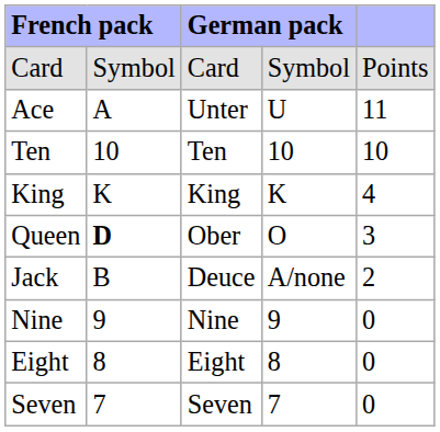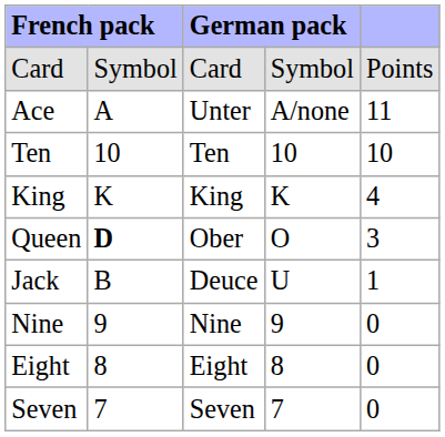 <table class="wikitable"  style="background-color:white">
 <tr style="background:#B3B7FF">
 <td colspan="2"><strong>French pack</strong></td>
 <td colspan="2"><strong>German pack</strong></td>
 <td> </td>
 </tr>
 <tr style="background-color:#E3E3E3">
 <td>Card</td>
 <td>Symbol</td>
 <td>Card</td>
 <td>Symbol</td>
 <td>Points</td>
 </tr>
 <tr>
 <td>Ace</td>
 <td>A</td>
 <td>Unter</td>
-<td>U</td>
+<td>A/none</td>
 <td>11</td>
 </tr>
 <tr>
 <td>Ten</td>
 <td>10</td>
 <td>Ten</td>
 <td>10</td>
 <td>10</td>
 </tr>
 <tr>
 <td>King</td>
 <td>K</td>
 <td>King</td>
 <td>K</td>
 <td>4</td>
 </tr>
 <tr>
 <td>Queen</td>
 <td><strong>D</strong></td>
 <td>Ober</td>
 <td>O</td>
 <td>3</td>
 </tr>
 <tr>
 <td>Jack</td>
 <td>B</td>
 <td>Deuce</td>
-<td>A/none</td>
-<td>2</td>
+<td>U</td>
+<td>1</td>
 </tr>
 <tr>
 <td>Nine</td>
 <td>9</td>
 <td>Nine</td>
 <td>9</td>
 <td>0</td>
 </tr>
 <tr>
 <td>Eight</td>
 <td>8</td>
 <td>Eight</td>
 <td>8</td>
 <td>0</td>
 </tr>
 <tr>
 <td>Seven</td>
 <td>7</td>
 <td>Seven</td>
 <td>7</td>
 <td>0</td>
 </tr>
 </table>
